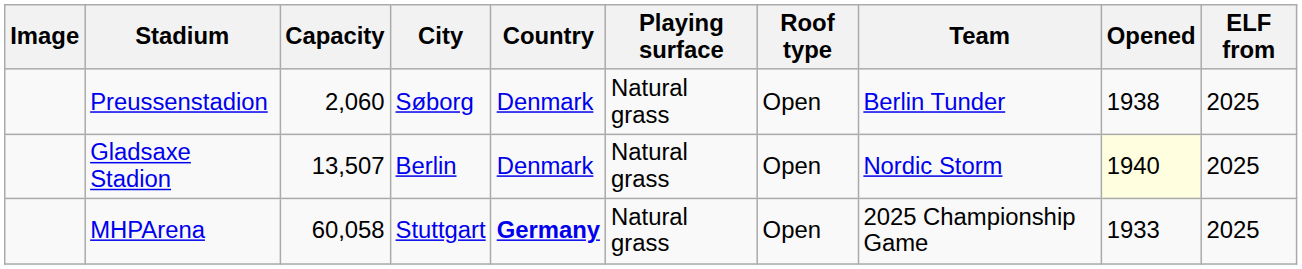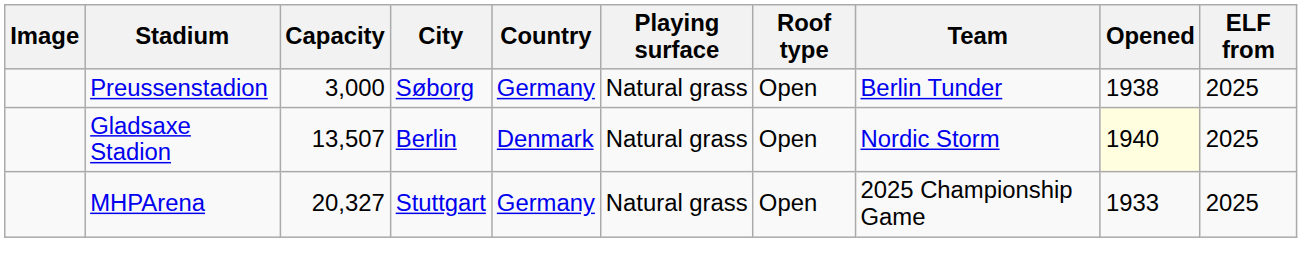 <table class="wikitable sortable">
 <tr>
 <th>Image</th>
 <th>Stadium</th>
 <th>Capacity</th>
 <th>City</th>
 <th>Country</th>
 <th>Playing surface</th>
 <th>Roof type</th>
 <th>Team</th>
 <th>Opened</th>
 <th>ELF from</th>
 </tr>
 <tr>
 <td></td>
 <td><a href='#'>Preussenstadion</a></td>
-<td align="right">2,060</td>
+<td align="right">3,000</td>
 <td><a href='#'>Søborg</a></td>
-<td><a href='#'>Denmark</a></td>
+<td><a href='#'>Germany</a></td>
 <td>Natural grass</td>
 <td>Open</td>
 <td><a href='#'>Berlin Tunder</a></td>
 <td>1938</td>
 <td>2025</td>
 </tr>
 <tr>
 <td></td>
 <td><a href='#'>Gladsaxe Stadion</a></td>
 <td align="right">13,507</td>
 <td><a href='#'>Berlin</a></td>
 <td><a href='#'>Denmark</a></td>
 <td>Natural grass</td>
 <td>Open</td>
 <td><a href='#'>Nordic Storm</a></td>
 <td style="background: lightyellow;">1940</td>
 <td>2025</td>
 </tr>
 <tr>
 <td></td>
 <td><a href='#'>MHPArena</a></td>
-<td align="right">60,058</td>
+<td align="right">20,327</td>
 <td><a href='#'>Stuttgart</a></td>
-<td><strong><a href='#'>Germany</a></strong></td>
+<td><a href='#'>Germany</a></td>
 <td>Natural grass</td>
 <td>Open</td>
 <td>2025 Championship Game</td>
 <td>1933</td>
 <td>2025</td>
 </tr>
 </table>
